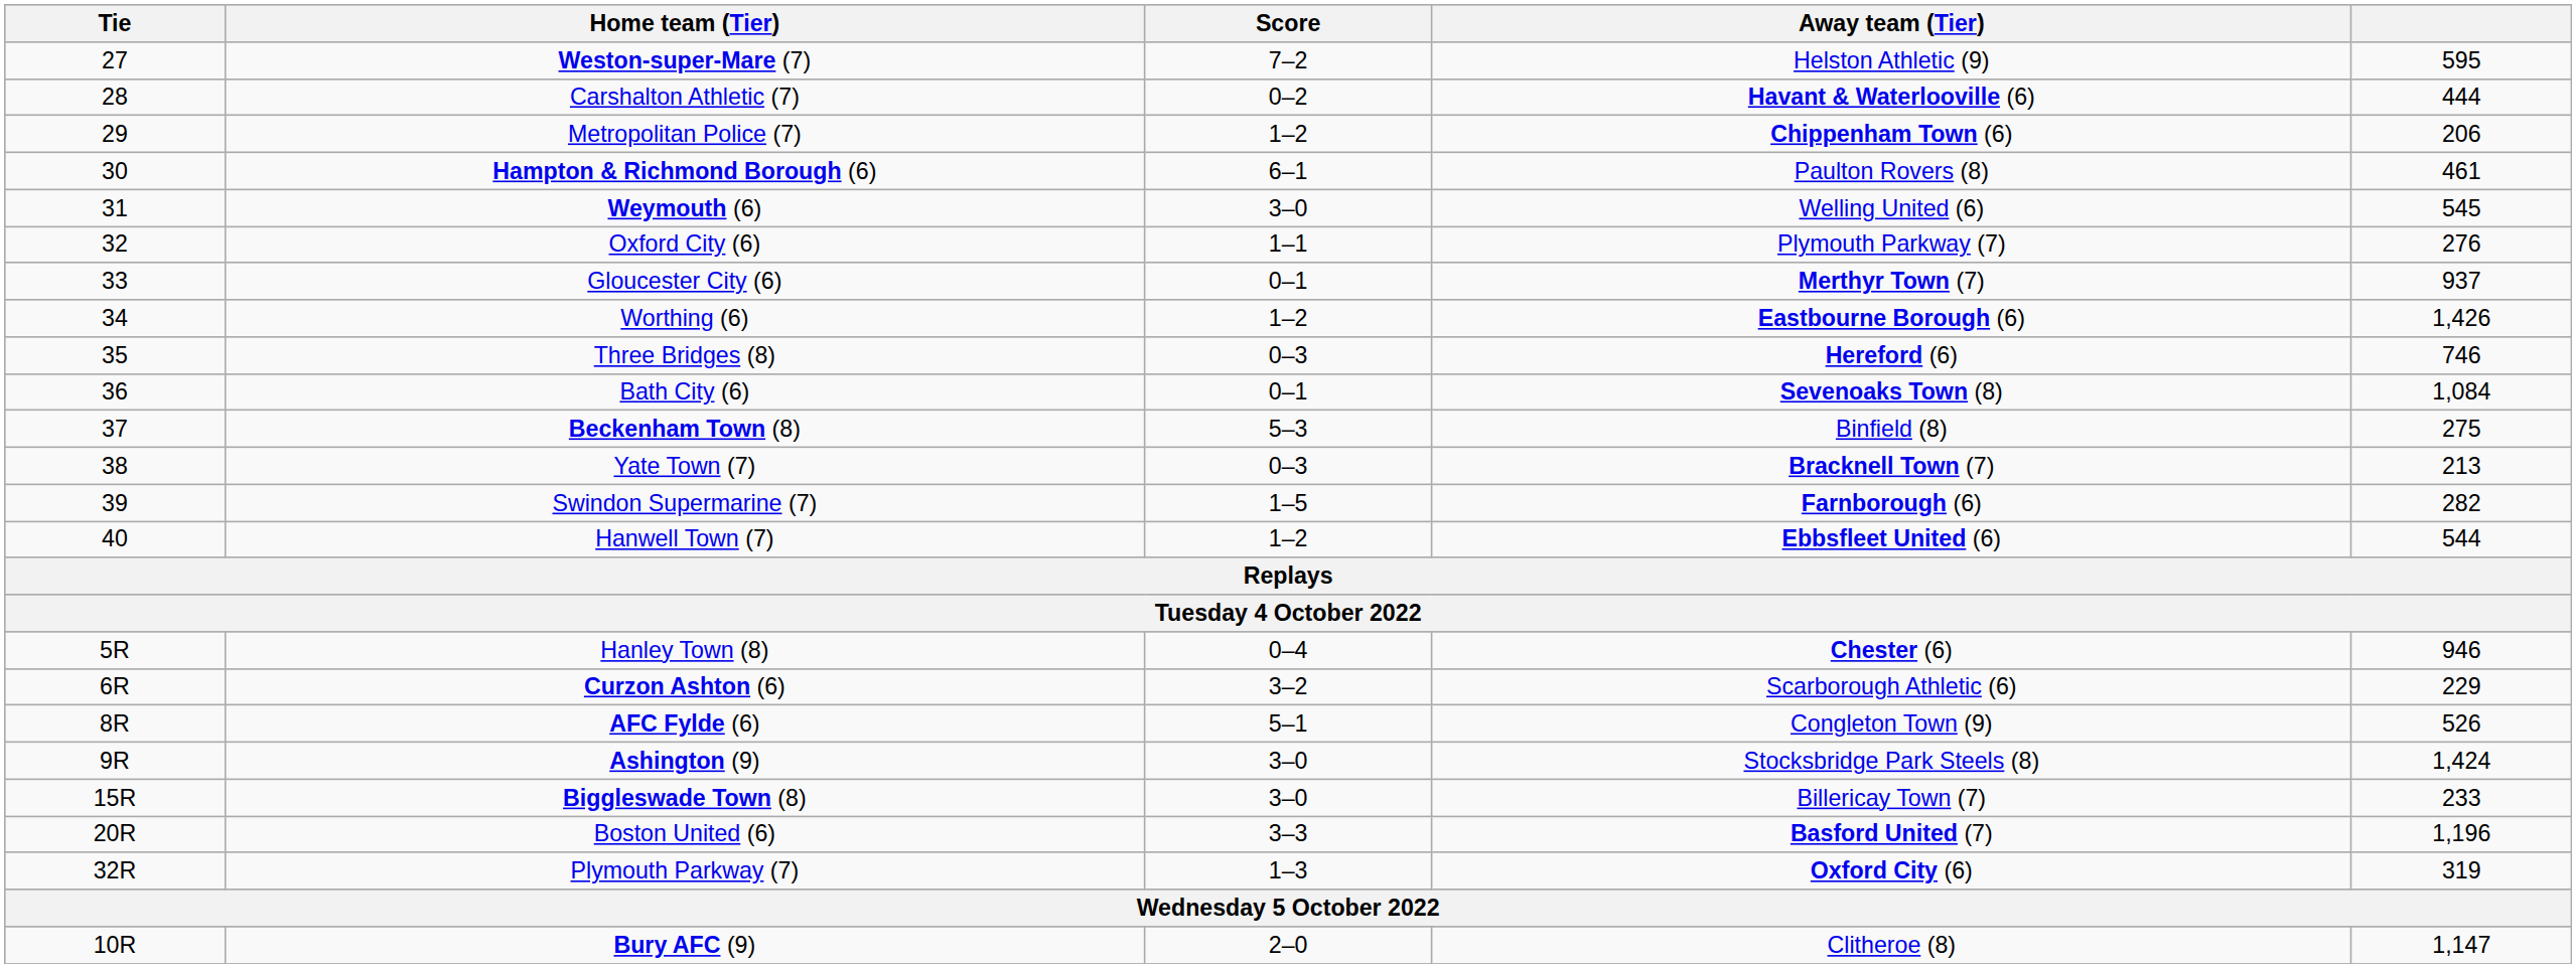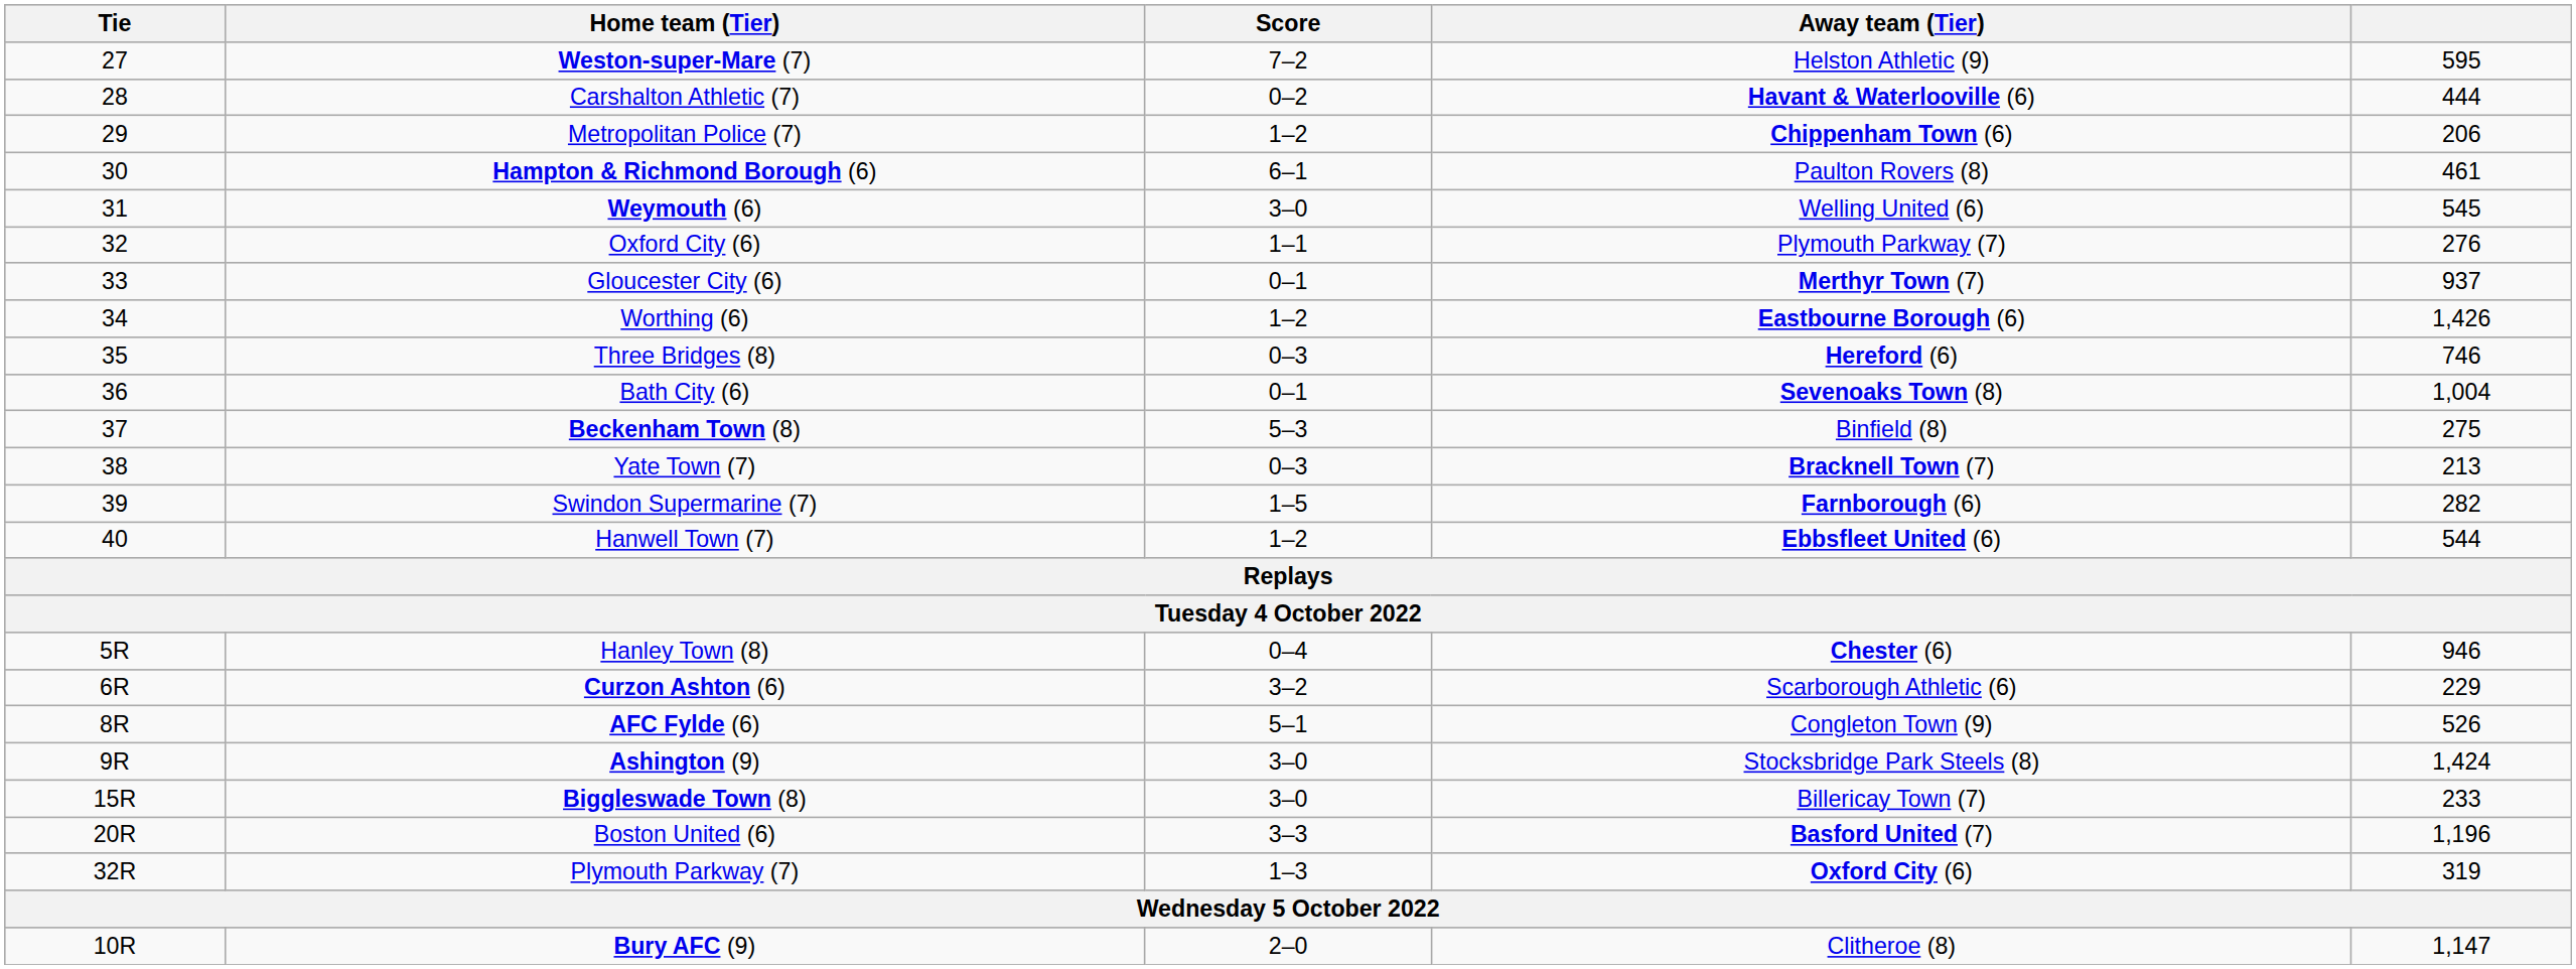 <table class="wikitable" style="text-align:center; font-size:90%; width:100%">
 <tr>
 <th scope="col" style="width:  8.43%;">Tie</th>
 <th scope="col" style="width: 35.29%;">Home team (<a href='#'>Tier</a>)</th>
 <th scope="col" style="width: 11.00%;">Score</th>
 <th scope="col" style="width: 35.29%;">Away team (<a href='#'>Tier</a>)</th>
 <th scope="col" style="width:  8.43%;"></th>
 </tr>
 <tr>
 <td>27</td>
 <td><strong><a href='#'>Weston-super-Mare</a></strong> (7)</td>
 <td>7–2</td>
 <td><a href='#'>Helston Athletic</a> (9)</td>
 <td>595</td>
 </tr>
 <tr>
 <td>28</td>
 <td><a href='#'>Carshalton Athletic</a> (7)</td>
 <td>0–2</td>
 <td><strong><a href='#'>Havant & Waterlooville</a></strong> (6)</td>
 <td>444</td>
 </tr>
 <tr>
 <td>29</td>
 <td><a href='#'>Metropolitan Police</a> (7)</td>
 <td>1–2</td>
 <td><strong><a href='#'>Chippenham Town</a></strong> (6)</td>
 <td>206</td>
 </tr>
 <tr>
 <td>30</td>
 <td><strong><a href='#'>Hampton & Richmond Borough</a></strong> (6)</td>
 <td>6–1</td>
 <td><a href='#'>Paulton Rovers</a> (8)</td>
 <td>461</td>
 </tr>
 <tr>
 <td>31</td>
 <td><strong><a href='#'>Weymouth</a></strong> (6)</td>
 <td>3–0</td>
 <td><a href='#'>Welling United</a> (6)</td>
 <td>545</td>
 </tr>
 <tr>
 <td>32</td>
 <td><a href='#'>Oxford City</a> (6)</td>
 <td>1–1</td>
 <td><a href='#'>Plymouth Parkway</a> (7)</td>
 <td>276</td>
 </tr>
 <tr>
 <td>33</td>
 <td><a href='#'>Gloucester City</a> (6)</td>
 <td>0–1</td>
 <td><strong><a href='#'>Merthyr Town</a></strong> (7)</td>
 <td>937</td>
 </tr>
 <tr>
 <td>34</td>
 <td><a href='#'>Worthing</a> (6)</td>
 <td>1–2</td>
 <td><strong><a href='#'>Eastbourne Borough</a></strong> (6)</td>
 <td>1,426</td>
 </tr>
 <tr>
 <td>35</td>
 <td><a href='#'>Three Bridges</a> (8)</td>
 <td>0–3</td>
 <td><strong><a href='#'>Hereford</a></strong> (6)</td>
 <td>746</td>
 </tr>
 <tr>
 <td>36</td>
 <td><a href='#'>Bath City</a> (6)</td>
 <td>0–1</td>
 <td><strong><a href='#'>Sevenoaks Town</a></strong> (8)</td>
-<td>1,084</td>
+<td>1,004</td>
 </tr>
 <tr>
 <td>37</td>
 <td><strong><a href='#'>Beckenham Town</a></strong> (8)</td>
 <td>5–3</td>
 <td><a href='#'>Binfield</a> (8)</td>
 <td>275</td>
 </tr>
 <tr>
 <td>38</td>
 <td><a href='#'>Yate Town</a> (7)</td>
 <td>0–3</td>
 <td><strong><a href='#'>Bracknell Town</a></strong> (7)</td>
 <td>213</td>
 </tr>
 <tr>
 <td>39</td>
 <td><a href='#'>Swindon Supermarine</a> (7)</td>
 <td>1–5</td>
 <td><strong><a href='#'>Farnborough</a></strong> (6)</td>
 <td>282 </td>
 </tr>
 <tr>
 <td>40</td>
 <td><a href='#'>Hanwell Town</a> (7)</td>
 <td>1–2</td>
 <td><strong><a href='#'>Ebbsfleet United</a></strong> (6)</td>
 <td>544</td>
 </tr>
 <tr>
 <th colspan="5"><strong>Replays</strong></th>
 </tr>
 <tr>
 <th colspan="5"><strong>Tuesday 4 October 2022</strong></th>
 </tr>
 <tr>
 <td>5R</td>
 <td><a href='#'>Hanley Town</a> (8)</td>
 <td>0–4</td>
 <td><strong><a href='#'>Chester</a></strong> (6)</td>
 <td>946</td>
 </tr>
 <tr>
 <td>6R</td>
 <td><strong><a href='#'>Curzon Ashton</a></strong> (6)</td>
 <td>3–2 </td>
 <td><a href='#'>Scarborough Athletic</a> (6)</td>
 <td>229</td>
 </tr>
 <tr>
 <td>8R</td>
 <td><strong><a href='#'>AFC Fylde</a></strong> (6)</td>
 <td>5–1</td>
 <td><a href='#'>Congleton Town</a> (9)</td>
 <td>526</td>
 </tr>
 <tr>
 <td>9R</td>
 <td><strong><a href='#'>Ashington</a></strong> (9)</td>
 <td>3–0</td>
 <td><a href='#'>Stocksbridge Park Steels</a> (8)</td>
 <td>1,424</td>
 </tr>
 <tr>
 <td>15R</td>
 <td><strong><a href='#'>Biggleswade Town</a></strong> (8)</td>
 <td>3–0</td>
 <td><a href='#'>Billericay Town</a> (7)</td>
 <td>233</td>
 </tr>
 <tr>
 <td>20R</td>
 <td><a href='#'>Boston United</a> (6)</td>
 <td>3–3 </td>
 <td><strong><a href='#'>Basford United</a></strong> (7)</td>
 <td>1,196</td>
 </tr>
 <tr>
 <td>32R</td>
 <td><a href='#'>Plymouth Parkway</a> (7)</td>
 <td>1–3 </td>
 <td><strong><a href='#'>Oxford City</a></strong> (6)</td>
 <td>319</td>
 </tr>
 <tr>
 <th colspan="5"><strong>Wednesday 5 October 2022</strong></th>
 </tr>
 <tr>
 <td>10R</td>
 <td><strong><a href='#'>Bury AFC</a></strong> (9)</td>
 <td>2–0</td>
 <td><a href='#'>Clitheroe</a> (8)</td>
 <td>1,147</td>
 </tr>
 </table>
